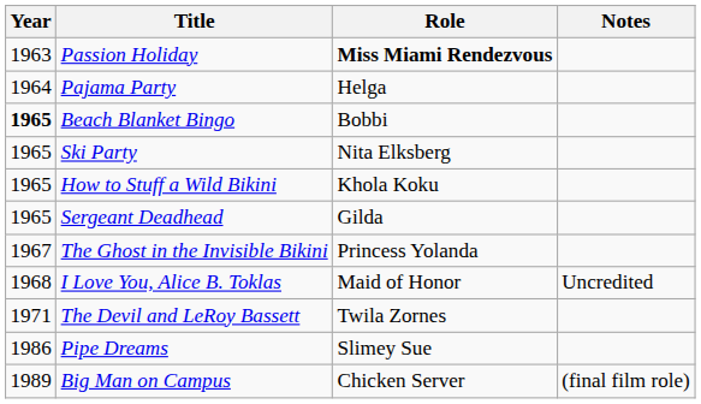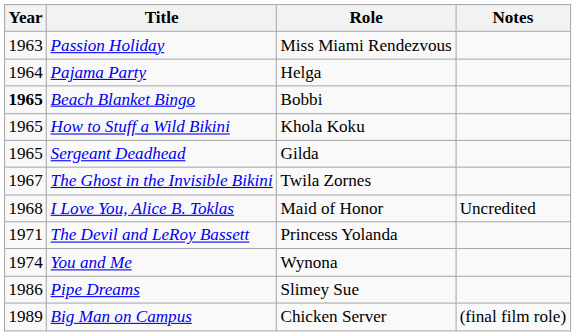 <table class="wikitable">
 <tr>
 <th>Year</th>
 <th>Title</th>
 <th>Role</th>
 <th>Notes</th>
 </tr>
 <tr>
 <td>1963</td>
 <td><em><a href='#'>Passion Holiday</a></em></td>
-<td><strong>Miss Miami Rendezvous</strong></td>
+<td>Miss Miami Rendezvous</td>
 <td></td>
 </tr>
 <tr>
 <td>1964</td>
 <td><em><a href='#'>Pajama Party</a></em></td>
 <td>Helga</td>
 <td></td>
 </tr>
 <tr>
 <td><strong>1965</strong></td>
 <td><em><a href='#'>Beach Blanket Bingo</a></em></td>
 <td>Bobbi</td>
-<td></td>
-</tr>
-<tr>
-<td>1965</td>
-<td><em><a href='#'>Ski Party</a></em></td>
-<td>Nita Elksberg</td>
 <td></td>
 </tr>
 <tr>
 <td>1965</td>
 <td><em><a href='#'>How to Stuff a Wild Bikini</a></em></td>
 <td>Khola Koku</td>
 <td></td>
 </tr>
 <tr>
 <td>1965</td>
 <td><em><a href='#'>Sergeant Deadhead</a></em></td>
 <td>Gilda</td>
 <td></td>
 </tr>
 <tr>
 <td>1967</td>
 <td><em><a href='#'>The Ghost in the Invisible Bikini</a></em></td>
-<td>Princess Yolanda</td>
+<td>Twila Zornes</td>
 <td></td>
 </tr>
 <tr>
 <td>1968</td>
 <td><em><a href='#'>I Love You, Alice B. Toklas</a></em></td>
 <td>Maid of Honor</td>
 <td>Uncredited</td>
 </tr>
 <tr>
 <td>1971</td>
 <td><em><a href='#'>The Devil and LeRoy Bassett</a></em></td>
-<td>Twila Zornes</td>
+<td>Princess Yolanda</td>
+<td></td>
+</tr>
+<tr>
+<td>1974</td>
+<td><em><a href='#'>You and Me</a></em></td>
+<td>Wynona</td>
 <td></td>
 </tr>
 <tr>
 <td>1986</td>
 <td><em><a href='#'>Pipe Dreams</a></em></td>
 <td>Slimey Sue</td>
 <td></td>
 </tr>
 <tr>
 <td>1989</td>
 <td><em><a href='#'>Big Man on Campus</a></em></td>
 <td>Chicken Server</td>
 <td>(final film role)</td>
 </tr>
 </table>
